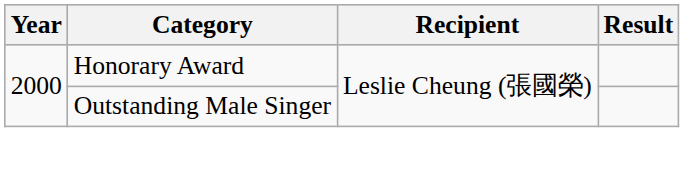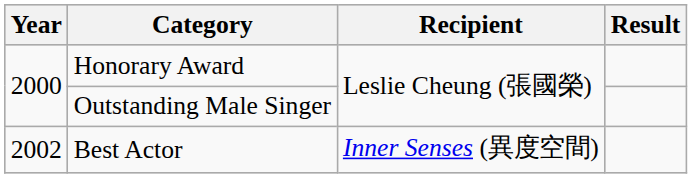 <table class="wikitable">
 <tr>
 <th>Year</th>
 <th>Category</th>
 <th>Recipient</th>
 <th>Result</th>
 </tr>
 <tr>
 <td rowspan="2">2000</td>
 <td>Honorary Award</td>
 <td rowspan="2">Leslie Cheung (張國榮)</td>
 <td></td>
 </tr>
 <tr>
 <td>Outstanding Male Singer</td>
 <td></td>
 </tr>
+<tr>
+<td>2002</td>
+<td>Best Actor</td>
+<td><em><a href='#'>Inner Senses</a></em> (異度空間)</td>
+<td></td>
+</tr>
 </table>
